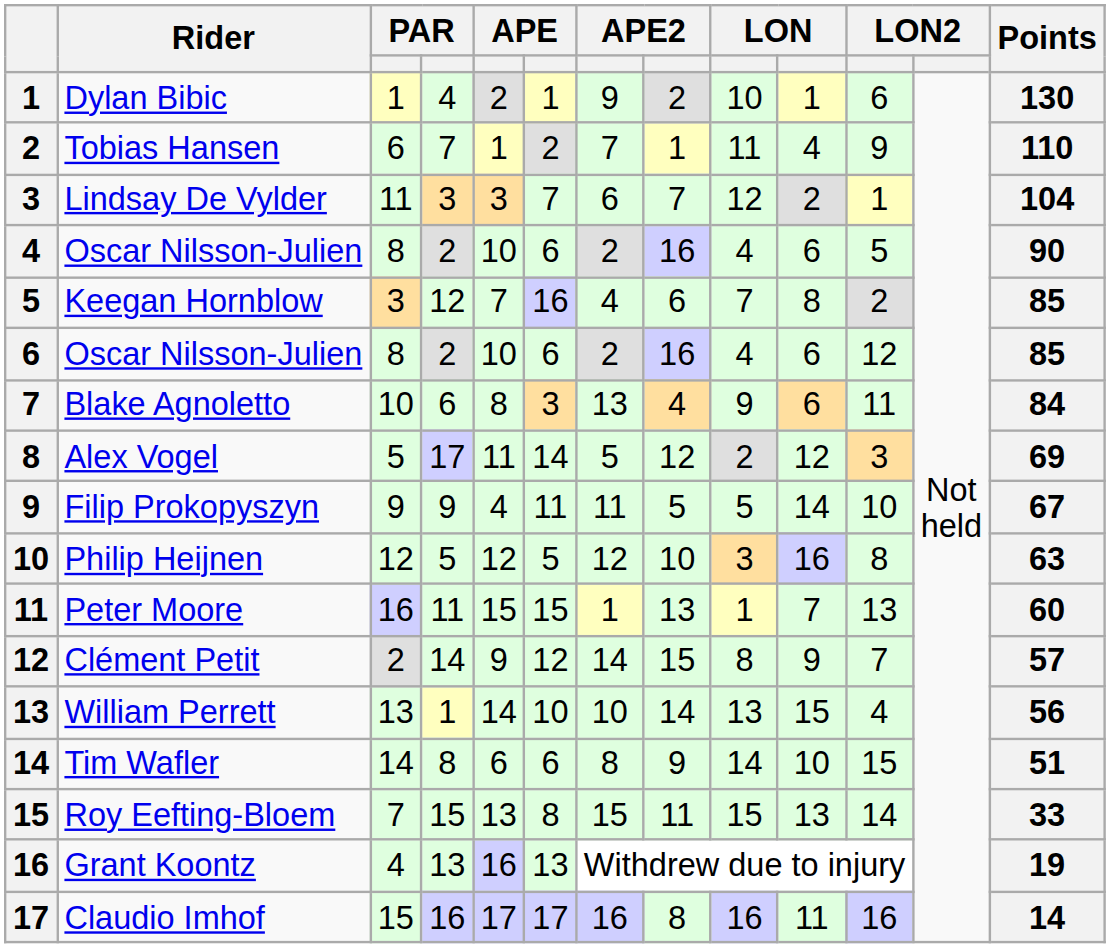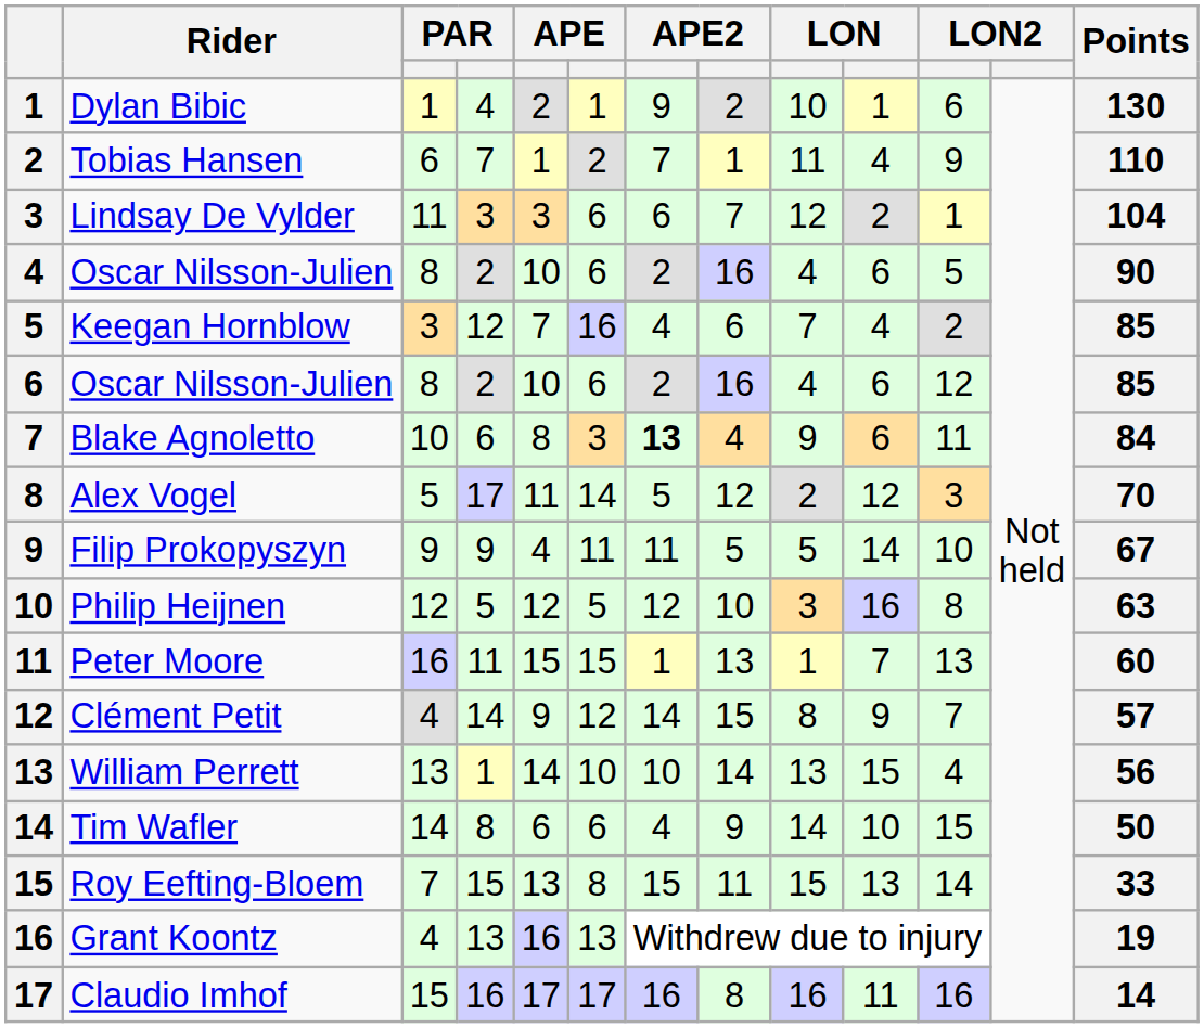 <table class="wikitable plainrowheaders" style="font-size:85%; text-align:center">
 <tr>
 <th rowspan=2 style="vertical-align:middle"></th>
 <th rowspan=2 style="vertical-align:middle">Rider</th>
 <th colspan=2>PAR<br></th>
 <th colspan=2>APE<br></th>
 <th colspan=2>APE2<br></th>
 <th colspan=2>LON<br></th>
 <th colspan=2>LON2<br></th>
 <th rowspan=2 style="vertical-align:middle">Points</th>
 </tr>
 <tr>
 <th></th>
 <th></th>
 <th></th>
 <th></th>
 <th></th>
 <th></th>
 <th></th>
 <th></th>
 <th></th>
 <th></th>
 </tr>
 <tr>
 <th>1</th>
 <td style="text-align:left"> <a href='#'>Dylan Bibic</a> </td>
 <td style="background:#FFFFBF;">1</td>
 <td style="background:#dfffdf;">4</td>
 <td style="background:#DFDFDF;">2</td>
 <td style="background:#FFFFBF;">1</td>
 <td style="background:#dfffdf;">9</td>
 <td style="background:#DFDFDF;">2</td>
 <td style="background:#dfffdf;">10</td>
 <td style="background:#FFFFBF;">1</td>
 <td style="background:#dfffdf;">6</td>
 <td rowspan=18>Not<br>held</td>
 <th>130</th>
 </tr>
 <tr>
 <th>2</th>
 <td style="text-align:left"> <a href='#'>Tobias Hansen</a></td>
 <td style="background:#dfffdf;">6</td>
 <td style="background:#dfffdf;">7</td>
 <td style="background:#FFFFBF;">1</td>
 <td style="background:#DFDFDF;">2</td>
 <td style="background:#dfffdf;">7</td>
 <td style="background:#FFFFBF;">1</td>
 <td style="background:#dfffdf;">11</td>
 <td style="background:#dfffdf;">4</td>
 <td style="background:#dfffdf;">9</td>
 <th>110</th>
 </tr>
 <tr>
 <th>3</th>
 <td style="text-align:left"> <a href='#'>Lindsay De Vylder</a></td>
 <td style="background:#dfffdf;">11</td>
 <td style="background:#ffdf9f;">3</td>
 <td style="background:#ffdf9f;">3</td>
-<td style="background:#dfffdf;">7</td>
+<td style="background:#dfffdf;">6</td>
 <td style="background:#dfffdf;">6</td>
 <td style="background:#dfffdf;">7</td>
 <td style="background:#dfffdf;">12</td>
 <td style="background:#DFDFDF;">2</td>
 <td style="background:#FFFFBF;">1</td>
 <th>104</th>
 </tr>
 <tr>
 <th>4</th>
 <td style="text-align:left"> <a href='#'>Oscar Nilsson-Julien</a></td>
 <td style="background:#dfffdf;">8</td>
 <td style="background:#DFDFDF;">2</td>
 <td style="background:#dfffdf;">10</td>
 <td style="background:#dfffdf;">6</td>
 <td style="background:#DFDFDF;">2</td>
 <td style="background:#cfcfff;">16</td>
 <td style="background:#dfffdf;">4</td>
 <td style="background:#dfffdf;">6</td>
 <td style="background:#dfffdf;">5</td>
 <th>90</th>
 </tr>
 <tr>
 <th>5</th>
 <td style="text-align:left"> <a href='#'>Keegan Hornblow</a></td>
 <td style="background:#ffdf9f;">3</td>
 <td style="background:#dfffdf;">12</td>
 <td style="background:#dfffdf;">7</td>
 <td style="background:#cfcfff;">16</td>
 <td style="background:#dfffdf;">4</td>
 <td style="background:#dfffdf;">6</td>
 <td style="background:#dfffdf;">7</td>
-<td style="background:#dfffdf;">8</td>
+<td style="background:#dfffdf;">4</td>
 <td style="background:#DFDFDF;">2</td>
 <th>85</th>
 </tr>
 <tr>
 <th>6</th>
 <td style="text-align:left"> <a href='#'>Oscar Nilsson-Julien</a></td>
 <td style="background:#dfffdf;">8</td>
 <td style="background:#DFDFDF;">2</td>
 <td style="background:#dfffdf;">10</td>
 <td style="background:#dfffdf;">6</td>
 <td style="background:#DFDFDF;">2</td>
 <td style="background:#cfcfff;">16</td>
 <td style="background:#dfffdf;">4</td>
 <td style="background:#dfffdf;">6</td>
 <td style="background:#dfffdf;">12</td>
 <th>85</th>
 </tr>
 <tr>
 <th>7</th>
 <td style="text-align:left"> <a href='#'>Blake Agnoletto</a></td>
 <td style="background:#dfffdf;">10</td>
 <td style="background:#dfffdf;">6</td>
 <td style="background:#dfffdf;">8</td>
 <td style="background:#ffdf9f;">3</td>
-<td style="background:#dfffdf;">13</td>
+<td style="background:#dfffdf;"><strong>13</strong></td>
 <td style="background:#ffdf9f;">4</td>
 <td style="background:#dfffdf;">9</td>
 <td style="background:#ffdf9f;">6</td>
 <td style="background:#dfffdf;">11</td>
 <th>84</th>
 </tr>
 <tr>
 <th>8</th>
 <td style="text-align:left"> <a href='#'>Alex Vogel</a></td>
 <td style="background:#dfffdf;">5</td>
 <td style="background:#cfcfff;">17</td>
 <td style="background:#dfffdf;">11</td>
 <td style="background:#dfffdf;">14</td>
 <td style="background:#dfffdf;">5</td>
 <td style="background:#dfffdf;">12</td>
 <td style="background:#DFDFDF;">2</td>
 <td style="background:#dfffdf;">12</td>
 <td style="background:#ffdf9f;">3</td>
-<th>69</th>
+<th>70</th>
 </tr>
 <tr>
 <th>9</th>
 <td style="text-align:left"> <a href='#'>Filip Prokopyszyn</a></td>
 <td style="background:#dfffdf;">9</td>
 <td style="background:#dfffdf;">9</td>
 <td style="background:#dfffdf;">4</td>
 <td style="background:#dfffdf;">11</td>
 <td style="background:#dfffdf;">11</td>
 <td style="background:#dfffdf;">5</td>
 <td style="background:#dfffdf;">5</td>
 <td style="background:#dfffdf;">14</td>
 <td style="background:#dfffdf;">10</td>
 <th>67</th>
 </tr>
 <tr>
 <th>10</th>
 <td style="text-align:left"> <a href='#'>Philip Heijnen</a></td>
 <td style="background:#dfffdf;">12</td>
 <td style="background:#dfffdf;">5</td>
 <td style="background:#dfffdf;">12</td>
 <td style="background:#dfffdf;">5</td>
 <td style="background:#dfffdf;">12</td>
 <td style="background:#dfffdf;">10</td>
 <td style="background:#ffdf9f;">3</td>
 <td style="background:#cfcfff;">16</td>
 <td style="background:#dfffdf;">8</td>
 <th>63</th>
 </tr>
 <tr>
 <th>11</th>
 <td style="text-align:left"> <a href='#'>Peter Moore</a></td>
 <td style="background:#cfcfff;">16</td>
 <td style="background:#dfffdf;">11</td>
 <td style="background:#dfffdf;">15</td>
 <td style="background:#dfffdf;">15</td>
 <td style="background:#FFFFBF;">1</td>
 <td style="background:#dfffdf;">13</td>
 <td style="background:#FFFFBF;">1</td>
 <td style="background:#dfffdf;">7</td>
 <td style="background:#dfffdf;">13</td>
 <th>60</th>
 </tr>
 <tr>
 <th>12</th>
 <td style="text-align:left"> <a href='#'>Clément Petit</a></td>
-<td style="background:#DFDFDF;">2</td>
+<td style="background:#DFDFDF;">4</td>
 <td style="background:#dfffdf;">14</td>
 <td style="background:#dfffdf;">9</td>
 <td style="background:#dfffdf;">12</td>
 <td style="background:#dfffdf;">14</td>
 <td style="background:#dfffdf;">15</td>
 <td style="background:#dfffdf;">8</td>
 <td style="background:#dfffdf;">9</td>
 <td style="background:#dfffdf;">7</td>
 <th>57</th>
 </tr>
 <tr>
 <th>13</th>
 <td style="text-align:left"> <a href='#'>William Perrett</a></td>
 <td style="background:#dfffdf;">13</td>
 <td style="background:#FFFFBF;">1</td>
 <td style="background:#dfffdf;">14</td>
 <td style="background:#dfffdf;">10</td>
 <td style="background:#dfffdf;">10</td>
 <td style="background:#dfffdf;">14</td>
 <td style="background:#dfffdf;">13</td>
 <td style="background:#dfffdf;">15</td>
 <td style="background:#dfffdf;">4</td>
 <th>56</th>
 </tr>
 <tr>
 <th>14</th>
 <td style="text-align:left"> <a href='#'>Tim Wafler</a></td>
 <td style="background:#dfffdf;">14</td>
 <td style="background:#dfffdf;">8</td>
 <td style="background:#dfffdf;">6</td>
 <td style="background:#dfffdf;">6</td>
-<td style="background:#dfffdf;">8</td>
+<td style="background:#dfffdf;">4</td>
 <td style="background:#dfffdf;">9</td>
 <td style="background:#dfffdf;">14</td>
 <td style="background:#dfffdf;">10</td>
 <td style="background:#dfffdf;">15</td>
-<th>51</th>
+<th>50</th>
 </tr>
 <tr>
 <th>15</th>
 <td style="text-align:left"> <a href='#'>Roy Eefting-Bloem</a></td>
 <td style="background:#dfffdf;">7</td>
 <td style="background:#dfffdf;">15</td>
 <td style="background:#dfffdf;">13</td>
 <td style="background:#dfffdf;">8</td>
 <td style="background:#dfffdf;">15</td>
 <td style="background:#dfffdf;">11</td>
 <td style="background:#dfffdf;">15</td>
 <td style="background:#dfffdf;">13</td>
 <td style="background:#dfffdf;">14</td>
 <th>33</th>
 </tr>
 <tr>
 <th>16</th>
 <td style="text-align:left"> <a href='#'>Grant Koontz</a></td>
 <td style="background:#dfffdf;">4</td>
 <td style="background:#dfffdf;">13</td>
 <td style="background:#cfcfff;">16</td>
 <td style="background:#dfffdf;">13</td>
 <td colspan=5 style="background:#ffffff;">Withdrew due to injury</td>
 <th>19</th>
 </tr>
 <tr>
 <th>17</th>
 <td style="text-align:left"> <a href='#'>Claudio Imhof</a></td>
 <td style="background:#dfffdf;">15</td>
 <td style="background:#cfcfff;">16</td>
 <td style="background:#cfcfff;">17</td>
 <td style="background:#cfcfff;">17</td>
 <td style="background:#cfcfff;">16</td>
 <td style="background:#dfffdf;">8</td>
 <td style="background:#cfcfff;">16</td>
 <td style="background:#dfffdf;">11</td>
 <td style="background:#cfcfff;">16</td>
 <th>14</th>
 </tr>
 </table>
